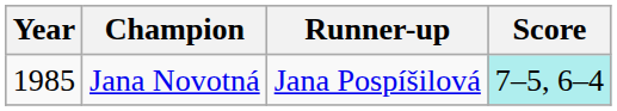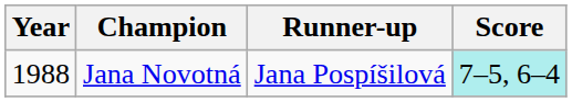 <table class="wikitable">
 <tr>
 <th>Year</th>
 <th>Champion</th>
 <th>Runner-up</th>
 <th>Score</th>
 </tr>
 <tr>
-<td>1985</td>
+<td>1988</td>
 <td> <a href='#'>Jana Novotná</a></td>
 <td> <a href='#'>Jana Pospíšilová</a></td>
 <td style="background: paleturquoise;">7–5, 6–4</td>
 </tr>
 </table>
